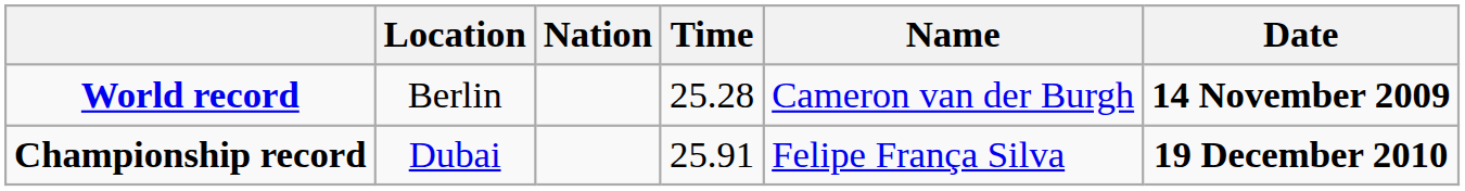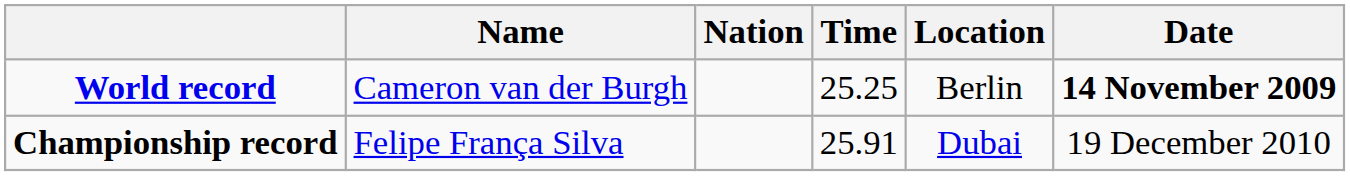 <table class=wikitable style=text-align:center>
 <tr>
 <th></th>
-<th>Location</th>
+<th>Name</th>
 <th>Nation</th>
 <th>Time</th>
-<th>Name</th>
+<th>Location</th>
 <th>Date</th>
 </tr>
 <tr>
 <td><strong><a href='#'>World record</a></strong></td>
+<td align=left><a href='#'>Cameron van der Burgh</a></td>
+<td align=left></td>
+<td align=left>25.25</td>
 <td>Berlin</td>
-<td align=left></td>
-<td align=left>25.28</td>
-<td align=left><a href='#'>Cameron van der Burgh</a></td>
 <td><strong>14 November 2009</strong></td>
 </tr>
 <tr>
 <td><strong>Championship record</strong></td>
-<td><a href='#'>Dubai</a></td>
+<td align=left><a href='#'>Felipe França Silva</a></td>
 <td align=left></td>
 <td align=left>25.91</td>
-<td align=left><a href='#'>Felipe França Silva</a></td>
-<td><strong>19 December 2010</strong></td>
+<td><a href='#'>Dubai</a></td>
+<td>19 December 2010</td>
 </tr>
 </table>
